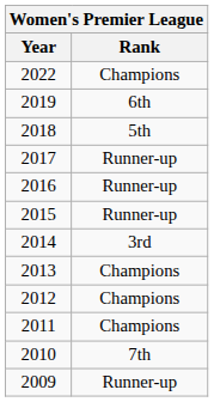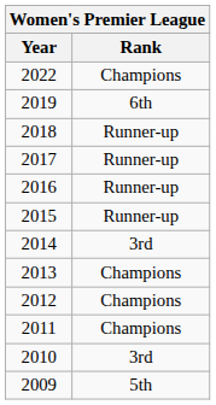 <table class="wikitable" style="text-align: center;">
 <tr>
 <th colspan="2">Women's Premier League</th>
 </tr>
 <tr>
 <th>Year</th>
 <th>Rank</th>
 </tr>
 <tr>
 <td>2022</td>
 <td>Champions</td>
 </tr>
 <tr>
 <td>2019</td>
 <td>6th</td>
 </tr>
 <tr>
 <td>2018</td>
-<td>5th</td>
+<td>Runner-up</td>
 </tr>
 <tr>
 <td>2017</td>
 <td>Runner-up</td>
 </tr>
 <tr>
 <td>2016</td>
 <td>Runner-up</td>
 </tr>
 <tr>
 <td>2015</td>
 <td>Runner-up</td>
 </tr>
 <tr>
 <td>2014</td>
 <td>3rd</td>
 </tr>
 <tr>
 <td>2013</td>
 <td>Champions</td>
 </tr>
 <tr>
 <td>2012</td>
 <td>Champions</td>
 </tr>
 <tr>
 <td>2011</td>
 <td>Champions</td>
 </tr>
 <tr>
 <td>2010</td>
-<td>7th</td>
+<td>3rd</td>
 </tr>
 <tr>
 <td>2009</td>
-<td>Runner-up</td>
+<td>5th</td>
 </tr>
 </table>
